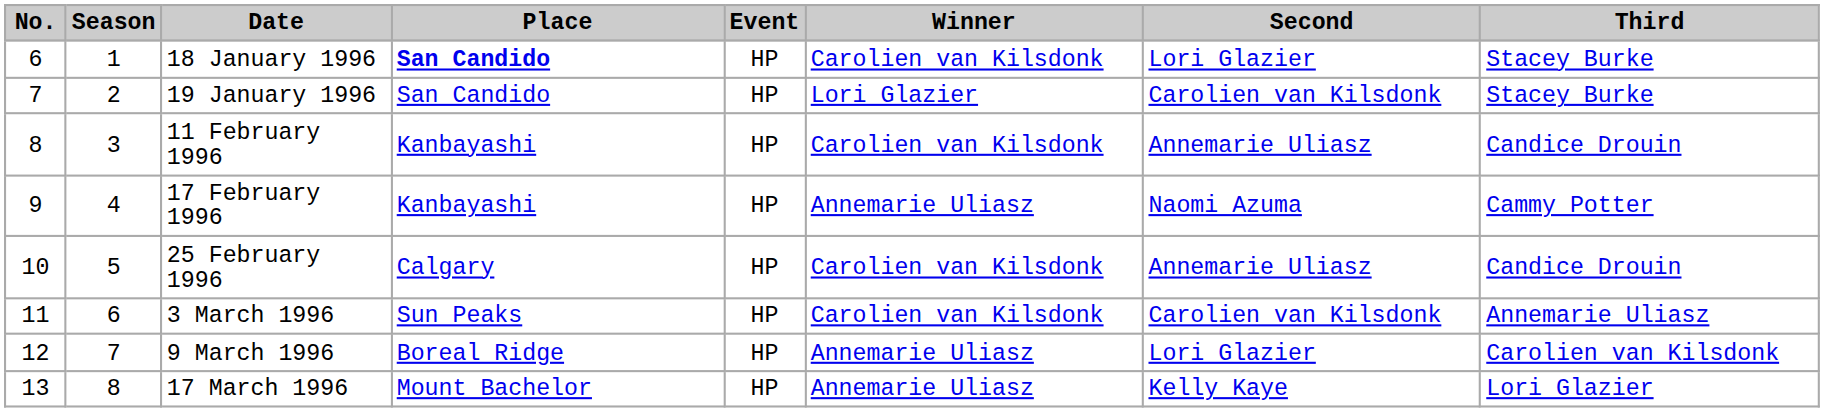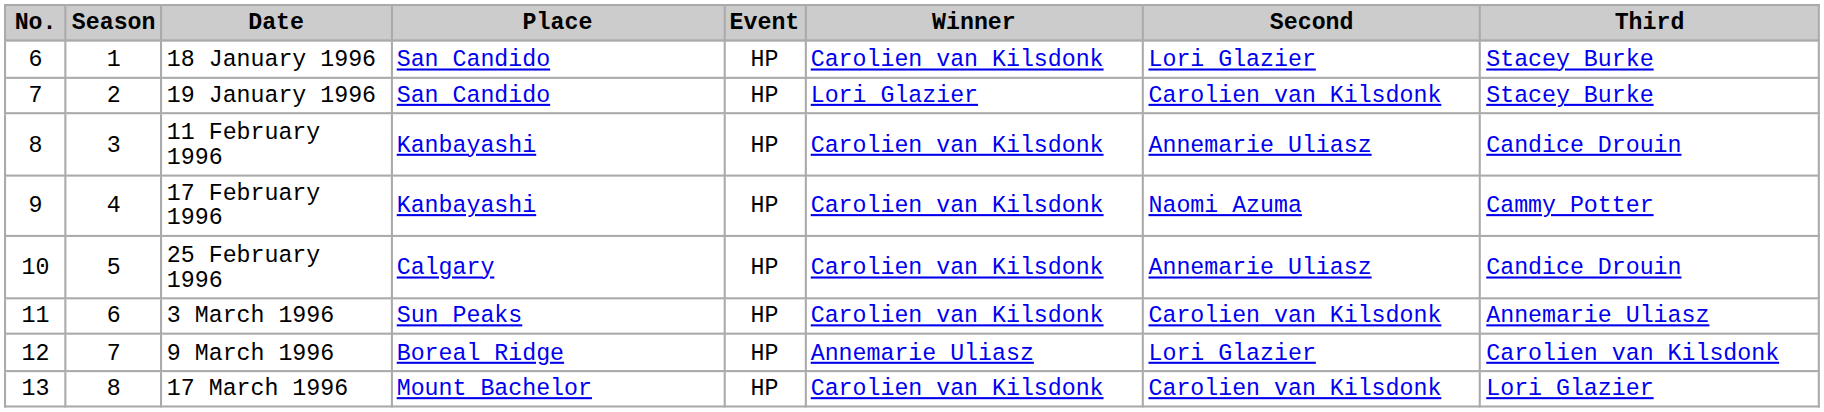 <table class="wikitable plainrowheaders" style="background:#fff; font-size:86%; border:grey solid 1px; border-collapse:collapse;">
 <tr style="background:#ccc; text-align:center;">
 <th scope="col" style="background:#ccc; width:25px;">No.</th>
 <th scope="col" style="background:#ccc; width:30px;">Season</th>
 <th scope="col" style="background:#ccc; width:120px;">Date</th>
 <th scope="col" style="background:#ccc; width:180px;">Place</th>
 <th scope="col" style="background:#ccc; width:15px;">Event</th>
 <th scope="col" style="background:#ccc; width:185px;">Winner</th>
 <th scope="col" style="background:#ccc; width:185px;">Second</th>
 <th scope="col" style="background:#ccc; width:185px;">Third</th>
 </tr>
 <tr>
 <td align=center>6</td>
 <td align=center>1</td>
 <td>18 January 1996</td>
-<td><strong> <a href='#'>San Candido</a></strong></td>
+<td> <a href='#'>San Candido</a></td>
 <td align=center>HP</td>
 <td> <a href='#'>Carolien van Kilsdonk</a></td>
 <td> <a href='#'>Lori Glazier</a></td>
 <td> <a href='#'>Stacey Burke</a></td>
 </tr>
 <tr>
 <td align=center>7</td>
 <td align=center>2</td>
 <td>19 January 1996</td>
 <td> <a href='#'>San Candido</a></td>
 <td align=center>HP</td>
 <td> <a href='#'>Lori Glazier</a></td>
 <td> <a href='#'>Carolien van Kilsdonk</a></td>
 <td> <a href='#'>Stacey Burke</a></td>
 </tr>
 <tr>
 <td align=center>8</td>
 <td align=center>3</td>
 <td>11 February 1996</td>
 <td> <a href='#'>Kanbayashi</a></td>
 <td align=center>HP</td>
 <td> <a href='#'>Carolien van Kilsdonk</a></td>
 <td> <a href='#'>Annemarie Uliasz</a></td>
 <td> <a href='#'>Candice Drouin</a></td>
 </tr>
 <tr>
 <td align=center>9</td>
 <td align=center>4</td>
 <td>17 February 1996</td>
 <td> <a href='#'>Kanbayashi</a></td>
 <td align=center>HP</td>
-<td> <a href='#'>Annemarie Uliasz</a></td>
+<td> <a href='#'>Carolien van Kilsdonk</a></td>
 <td> <a href='#'>Naomi Azuma</a></td>
 <td> <a href='#'>Cammy Potter</a></td>
 </tr>
 <tr>
 <td align=center>10</td>
 <td align=center>5</td>
 <td>25 February 1996</td>
 <td> <a href='#'>Calgary</a></td>
 <td align=center>HP</td>
 <td> <a href='#'>Carolien van Kilsdonk</a></td>
 <td> <a href='#'>Annemarie Uliasz</a></td>
 <td> <a href='#'>Candice Drouin</a></td>
 </tr>
 <tr>
 <td align=center>11</td>
 <td align=center>6</td>
 <td>3 March 1996</td>
 <td> <a href='#'>Sun Peaks</a></td>
 <td align=center>HP</td>
 <td> <a href='#'>Carolien van Kilsdonk</a></td>
 <td> <a href='#'>Carolien van Kilsdonk</a></td>
 <td> <a href='#'>Annemarie Uliasz</a></td>
 </tr>
 <tr>
 <td align=center>12</td>
 <td align=center>7</td>
 <td>9 March 1996</td>
 <td> <a href='#'>Boreal Ridge</a></td>
 <td align=center>HP</td>
 <td> <a href='#'>Annemarie Uliasz</a></td>
 <td> <a href='#'>Lori Glazier</a></td>
 <td> <a href='#'>Carolien van Kilsdonk</a></td>
 </tr>
 <tr>
 <td align=center>13</td>
 <td align=center>8</td>
 <td>17 March 1996</td>
 <td> <a href='#'>Mount Bachelor</a></td>
 <td align=center>HP</td>
-<td> <a href='#'>Annemarie Uliasz</a></td>
-<td> <a href='#'>Kelly Kaye</a></td>
+<td> <a href='#'>Carolien van Kilsdonk</a></td>
+<td> <a href='#'>Carolien van Kilsdonk</a></td>
 <td> <a href='#'>Lori Glazier</a></td>
 </tr>
 </table>
